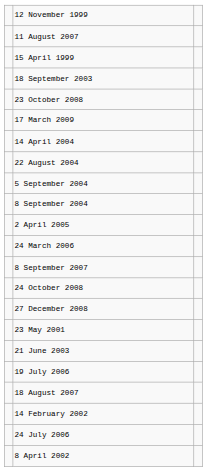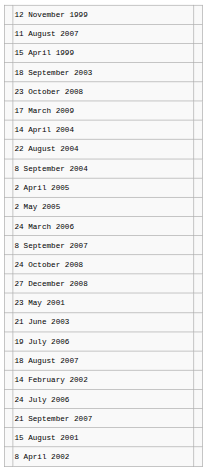 <table class="wikitable" style="font-size: 89%; float: left; width: 26em; margin-right: 1em; height: 700px">
 <tr>
 <td></td>
 <td>12 November 1999</td>
 <td><small></small></td>
 </tr>
 <tr>
 <td></td>
 <td>11 August 2007</td>
 <td><small></small></td>
 </tr>
 <tr>
 <td></td>
 <td>15 April 1999</td>
 <td><small></small></td>
 </tr>
 <tr>
 <td></td>
 <td>18 September 2003</td>
 <td><small></small></td>
 </tr>
 <tr>
 <td></td>
 <td>23 October 2008</td>
 <td><small></small></td>
 </tr>
 <tr>
 <td></td>
 <td>17 March 2009</td>
 <td><small></small></td>
 </tr>
 <tr>
 <td></td>
 <td>14 April 2004</td>
 <td><small></small></td>
 </tr>
 <tr>
 <td></td>
 <td>22 August 2004</td>
 <td><small></small></td>
 </tr>
 <tr>
 <td></td>
-<td>5 September 2004</td>
-<td><small></small></td>
-</tr>
-<tr>
-<td></td>
 <td>8 September 2004</td>
 <td><small></small></td>
 </tr>
 <tr>
 <td></td>
 <td>2 April 2005</td>
+<td><small></small></td>
+</tr>
+<tr>
+<td></td>
+<td>2 May 2005</td>
 <td><small></small></td>
 </tr>
 <tr>
 <td></td>
 <td>24 March 2006</td>
 <td><small></small></td>
 </tr>
 <tr>
 <td></td>
 <td>8 September 2007</td>
 <td><small></small></td>
 </tr>
 <tr>
 <td></td>
 <td>24 October 2008</td>
 <td><small></small></td>
 </tr>
 <tr>
 <td></td>
 <td>27 December 2008</td>
 <td><small></small></td>
 </tr>
 <tr>
 <td></td>
 <td>23 May 2001</td>
 <td><small></small></td>
 </tr>
 <tr>
 <td></td>
 <td>21 June 2003</td>
 <td><small></small></td>
 </tr>
 <tr>
 <td></td>
 <td>19 July 2006</td>
 <td><small></small></td>
 </tr>
 <tr>
 <td></td>
 <td>18 August 2007</td>
 <td><small></small></td>
 </tr>
 <tr>
 <td></td>
 <td>14 February 2002</td>
 <td><small></small></td>
 </tr>
 <tr>
 <td></td>
 <td>24 July 2006</td>
 <td><small></small></td>
 </tr>
 <tr>
 <td></td>
+<td>21 September 2007</td>
+<td><small></small></td>
+</tr>
+<tr>
+<td></td>
+<td>15 August 2001</td>
+<td><small></small></td>
+</tr>
+<tr>
+<td></td>
 <td>8 April 2002</td>
 <td><small></small></td>
 </tr>
 </table>
